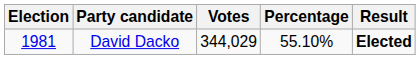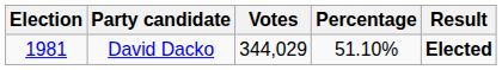 <table class="wikitable" style="text-align:center">
 <tr>
 <th>Election</th>
 <th>Party candidate</th>
 <th>Votes</th>
 <th>Percentage</th>
 <th>Result</th>
 </tr>
 <tr>
 <td><a href='#'>1981</a></td>
 <td><a href='#'>David Dacko</a></td>
 <td>344,029</td>
-<td>55.10%</td>
+<td>51.10%</td>
 <td><strong>Elected</strong> </td>
 </tr>
 </table>
